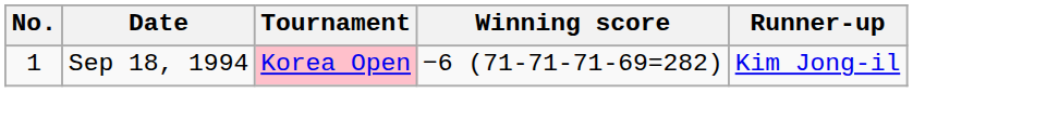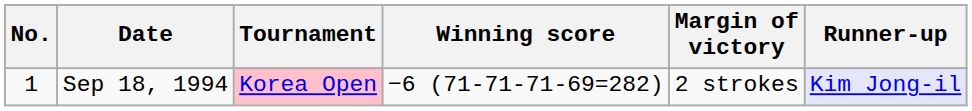 <table class="wikitable" style="font-size:95%;">
 <tr>
 <th>No.</th>
 <th>Date</th>
 <th>Tournament</th>
 <th>Winning score</th>
+<th>Margin of<br>victory</th>
 <th>Runner-up</th>
 </tr>
 <tr>
 <td align=center>1</td>
 <td align=right>Sep 18, 1994</td>
 <td style="background: pink;"><a href='#'>Korea Open</a></td>
 <td>−6 (71-71-71-69=282)</td>
-<td> <a href='#'>Kim Jong-il</a></td>
+<td>2 strokes</td>
+<td style="background: lavender;"> <a href='#'>Kim Jong-il</a></td>
 </tr>
 </table>
